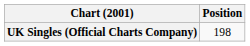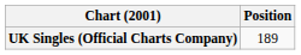 <table class="wikitable plainrowheaders" style="text-align:center">
 <tr>
 <th>Chart (2001)</th>
 <th>Position</th>
 </tr>
 <tr>
 <th scope="row">UK Singles (Official Charts Company)</th>
-<td>198</td>
+<td>189</td>
 </tr>
 </table>
